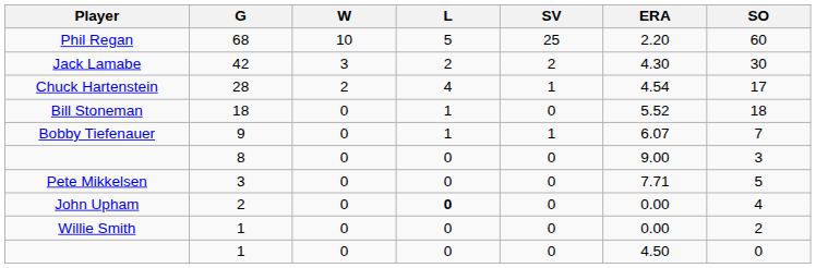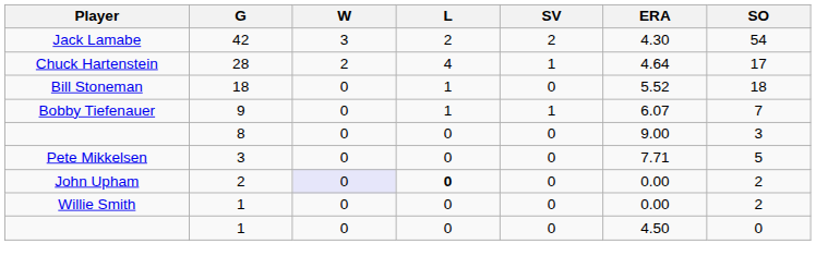 <table class="wikitable sortable">
 <tr>
 <th bgcolor="#DDDDFF" width="16%">Player</th>
 <th bgcolor="#DDDDFF" width="9%">G</th>
 <th bgcolor="#DDDDFF" width="9%">W</th>
 <th bgcolor="#DDDDFF" width="9%">L</th>
 <th bgcolor="#DDDDFF" width="9%">SV</th>
 <th bgcolor="#DDDDFF" width="9%">ERA</th>
 <th bgcolor="#DDDDFF" width="9%">SO</th>
 </tr>
-<tr align="center">
-<td><a href='#'>Phil Regan</a></td>
-<td>68</td>
-<td>10</td>
-<td>5</td>
-<td>25</td>
-<td>2.20</td>
-<td>60</td>
-</tr>
 <tr align=center>
 <td><a href='#'>Jack Lamabe</a></td>
 <td>42</td>
 <td>3</td>
 <td>2</td>
 <td>2</td>
 <td>4.30</td>
-<td>30</td>
+<td>54</td>
 </tr>
 <tr align=center>
 <td><a href='#'>Chuck Hartenstein</a></td>
 <td>28</td>
 <td>2</td>
 <td>4</td>
 <td>1</td>
-<td>4.54</td>
+<td>4.64</td>
 <td>17</td>
 </tr>
 <tr align="center">
 <td><a href='#'>Bill Stoneman</a></td>
 <td>18</td>
 <td>0</td>
 <td>1</td>
 <td>0</td>
 <td>5.52</td>
 <td>18</td>
 </tr>
 <tr align=center>
 <td><a href='#'>Bobby Tiefenauer</a></td>
 <td>9</td>
 <td>0</td>
 <td>1</td>
 <td>1</td>
 <td>6.07</td>
 <td>7</td>
 </tr>
 <tr align=center>
 <td></td>
 <td>8</td>
 <td>0</td>
 <td>0</td>
 <td>0</td>
 <td>9.00</td>
 <td>3</td>
 </tr>
 <tr align="center">
 <td><a href='#'>Pete Mikkelsen</a></td>
 <td>3</td>
 <td>0</td>
 <td>0</td>
 <td>0</td>
 <td>7.71</td>
 <td>5</td>
 </tr>
 <tr align=center>
 <td><a href='#'>John Upham</a></td>
 <td>2</td>
-<td>0</td>
+<td style="background: lavender;">0</td>
 <td><strong>0</strong></td>
 <td>0</td>
 <td>0.00</td>
-<td>4</td>
+<td>2</td>
 </tr>
 <tr align=center>
 <td><a href='#'>Willie Smith</a></td>
 <td>1</td>
 <td>0</td>
 <td>0</td>
 <td>0</td>
 <td>0.00</td>
 <td>2</td>
 </tr>
 <tr align=center>
 <td></td>
 <td>1</td>
 <td>0</td>
 <td>0</td>
 <td>0</td>
 <td>4.50</td>
 <td>0</td>
 </tr>
 </table>
